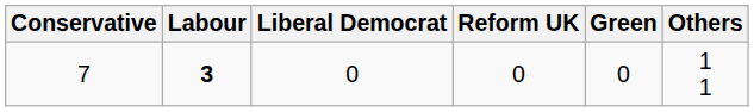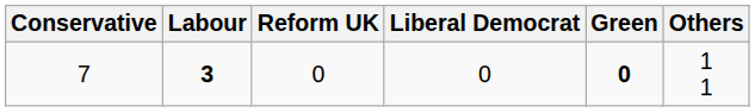 <table class="wikitable">
 <tr>
 <th>Conservative</th>
 <th>Labour</th>
+<th>Reform UK</th>
 <th>Liberal Democrat</th>
-<th>Reform UK</th>
 <th>Green</th>
 <th>Others</th>
 </tr>
 <tr style="text-align:center;">
 <td>7<br></td>
 <td><strong>3<br></strong></td>
 <td>0<br></td>
 <td>0<br></td>
-<td>0<br></td>
+<td><strong>0<br></strong></td>
 <td>1<br>1</td>
 </tr>
 </table>
